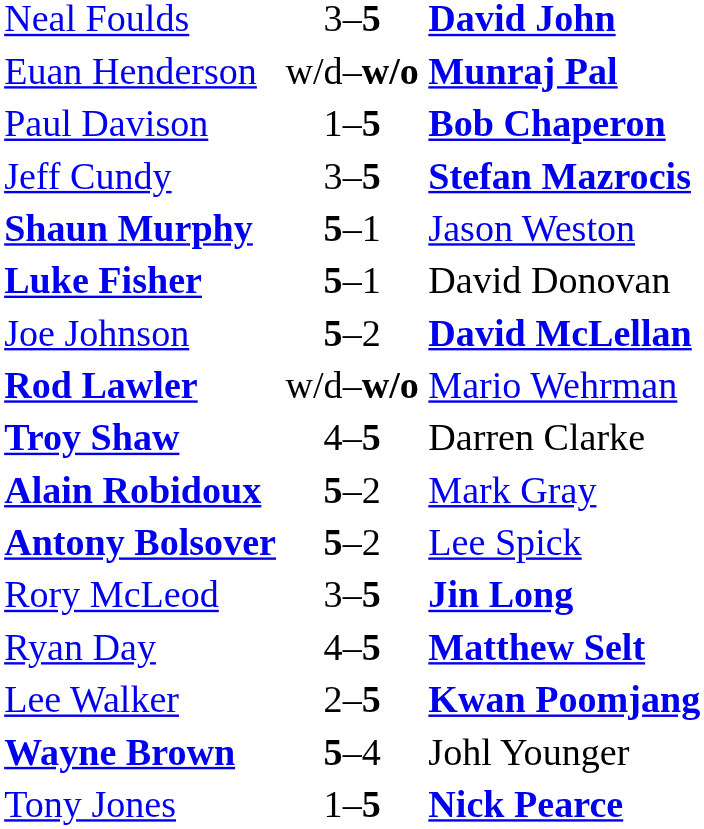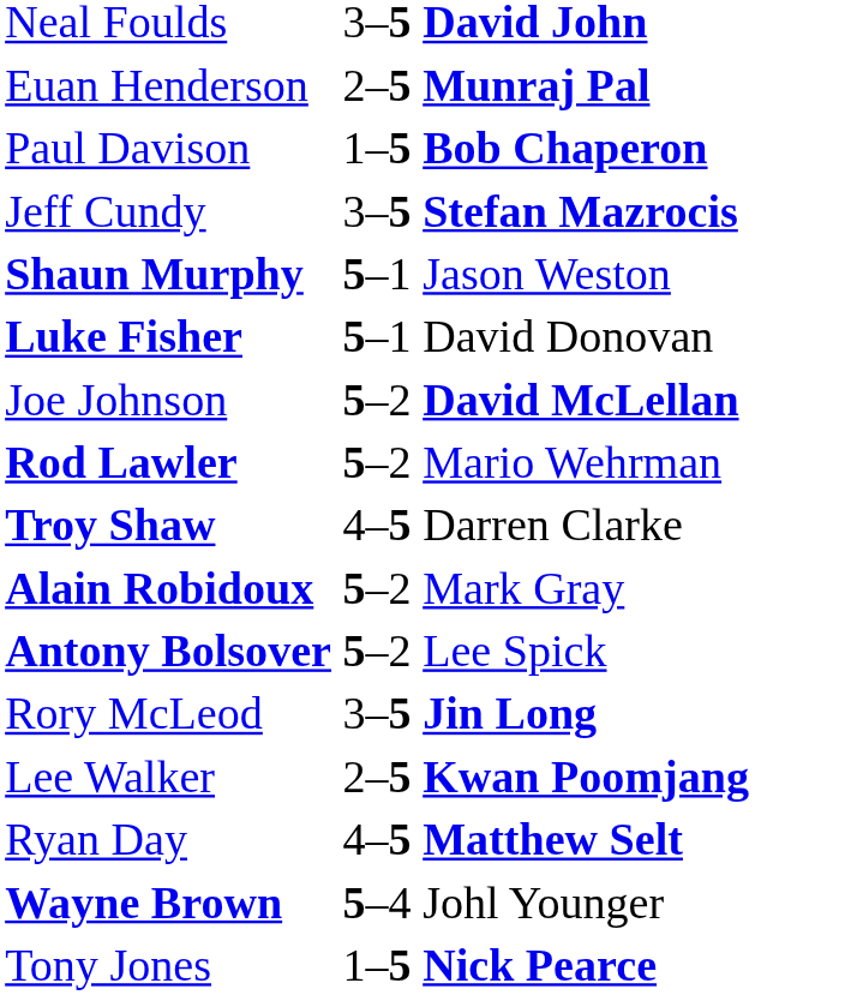 <table>
 <tr>
 <td> <a href='#'>Neal Foulds</a></td>
 <td align="center">3–<strong>5</strong></td>
 <td> <strong><a href='#'>David John</a></strong></td>
 </tr>
 <tr>
 <td> <a href='#'>Euan Henderson</a></td>
-<td align="center">w/d–<strong>w/o</strong></td>
+<td align="center">2–<strong>5</strong></td>
 <td> <strong><a href='#'>Munraj Pal</a></strong></td>
 </tr>
 <tr>
 <td> <a href='#'>Paul Davison</a></td>
 <td align="center">1–<strong>5</strong></td>
 <td> <strong><a href='#'>Bob Chaperon</a></strong></td>
 </tr>
 <tr>
 <td> <a href='#'>Jeff Cundy</a></td>
 <td align="center">3–<strong>5</strong></td>
 <td> <strong><a href='#'>Stefan Mazrocis</a></strong></td>
 </tr>
 <tr>
 <td> <strong><a href='#'>Shaun Murphy</a></strong></td>
 <td align="center"><strong>5</strong>–1</td>
 <td> <a href='#'>Jason Weston</a></td>
 </tr>
 <tr>
 <td> <strong><a href='#'>Luke Fisher</a></strong></td>
 <td align="center"><strong>5</strong>–1</td>
 <td> David Donovan</td>
 </tr>
 <tr>
 <td> <a href='#'>Joe Johnson</a></td>
 <td align="center"><strong>5</strong>–2</td>
 <td> <strong><a href='#'>David McLellan</a></strong></td>
 </tr>
 <tr>
 <td> <strong><a href='#'>Rod Lawler</a></strong></td>
-<td align="center">w/d–<strong>w/o</strong></td>
+<td align="center"><strong>5</strong>–2</td>
 <td> <a href='#'>Mario Wehrman</a></td>
 </tr>
 <tr>
 <td> <strong><a href='#'>Troy Shaw</a></strong></td>
 <td align="center">4–<strong>5</strong></td>
 <td> Darren Clarke</td>
 </tr>
 <tr>
 <td> <strong><a href='#'>Alain Robidoux</a></strong></td>
 <td align="center"><strong>5</strong>–2</td>
 <td> <a href='#'>Mark Gray</a></td>
 </tr>
 <tr>
 <td> <strong><a href='#'>Antony Bolsover</a></strong></td>
 <td align="center"><strong>5</strong>–2</td>
 <td> <a href='#'>Lee Spick</a></td>
 </tr>
 <tr>
 <td> <a href='#'>Rory McLeod</a></td>
 <td align="center">3–<strong>5</strong></td>
 <td> <strong><a href='#'>Jin Long</a></strong></td>
 </tr>
 <tr>
+<td> <a href='#'>Lee Walker</a></td>
+<td align="center">2–<strong>5</strong></td>
+<td> <strong><a href='#'>Kwan Poomjang</a></strong></td>
+</tr>
+<tr>
 <td> <a href='#'>Ryan Day</a></td>
 <td align="center">4–<strong>5</strong></td>
 <td> <strong><a href='#'>Matthew Selt</a></strong></td>
-</tr>
-<tr>
-<td> <a href='#'>Lee Walker</a></td>
-<td align="center">2–<strong>5</strong></td>
-<td> <strong><a href='#'>Kwan Poomjang</a></strong></td>
 </tr>
 <tr>
 <td> <strong><a href='#'>Wayne Brown</a></strong></td>
 <td align="center"><strong>5</strong>–4</td>
 <td> Johl Younger</td>
 </tr>
 <tr>
 <td> <a href='#'>Tony Jones</a></td>
 <td align="center">1–<strong>5</strong></td>
 <td> <strong><a href='#'>Nick Pearce</a></strong></td>
 </tr>
 </table>
